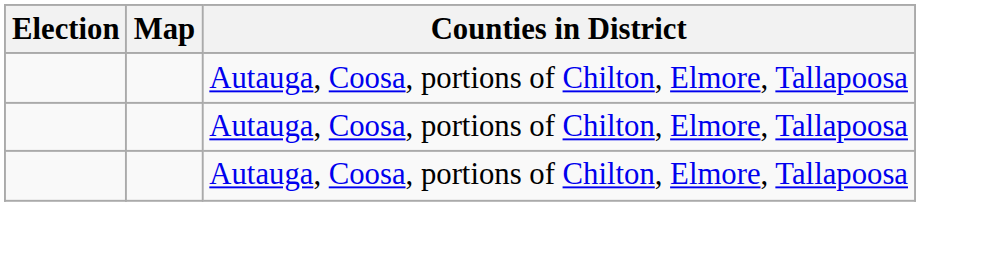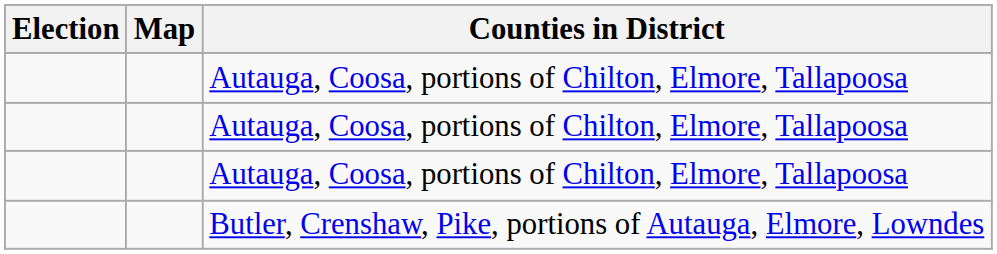 <table class="wikitable">
 <tr>
 <th>Election</th>
 <th>Map</th>
 <th>Counties in District</th>
 </tr>
 <tr>
 <td></td>
 <td></td>
 <td><a href='#'>Autauga</a>, <a href='#'>Coosa</a>, portions of <a href='#'>Chilton</a>, <a href='#'>Elmore</a>, <a href='#'>Tallapoosa</a></td>
 </tr>
 <tr>
 <td></td>
 <td></td>
 <td><a href='#'>Autauga</a>, <a href='#'>Coosa</a>, portions of <a href='#'>Chilton</a>, <a href='#'>Elmore</a>, <a href='#'>Tallapoosa</a></td>
 </tr>
 <tr>
 <td></td>
 <td></td>
 <td><a href='#'>Autauga</a>, <a href='#'>Coosa</a>, portions of <a href='#'>Chilton</a>, <a href='#'>Elmore</a>, <a href='#'>Tallapoosa</a></td>
 </tr>
+<tr>
+<td></td>
+<td></td>
+<td><a href='#'>Butler</a>, <a href='#'>Crenshaw</a>, <a href='#'>Pike</a>, portions of <a href='#'>Autauga</a>, <a href='#'>Elmore</a>, <a href='#'>Lowndes</a></td>
+</tr>
 </table>
